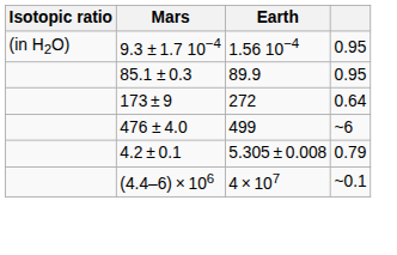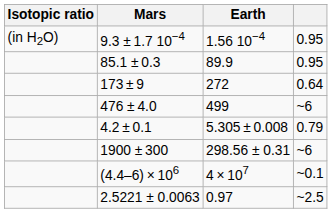 <table class="wikitable floatright">
 <tr>
 <th>Isotopic ratio</th>
 <th>Mars</th>
 <th>Earth</th>
 <th></th>
 </tr>
 <tr>
 <td> (in H<sub>2</sub>O)</td>
 <td>9.3 ± 1.7 10<sup>−4</sup></td>
 <td>1.56 10<sup>−4</sup></td>
 <td>0.95</td>
 </tr>
 <tr>
 <td></td>
 <td>85.1 ± 0.3</td>
 <td>89.9</td>
 <td>0.95</td>
 </tr>
 <tr>
 <td></td>
 <td>173 ± 9</td>
 <td>272</td>
 <td>0.64</td>
 </tr>
 <tr>
 <td></td>
 <td>476 ± 4.0</td>
 <td>499</td>
 <td>~6</td>
 </tr>
 <tr>
 <td></td>
 <td>4.2 ± 0.1</td>
 <td>5.305 ± 0.008</td>
 <td>0.79</td>
 </tr>
 <tr>
 <td></td>
+<td>1900 ± 300</td>
+<td>298.56 ± 0.31</td>
+<td>~6</td>
+</tr>
+<tr>
+<td></td>
 <td>(4.4–6) × 10<sup>6</sup></td>
 <td>4 × 10<sup>7</sup></td>
 <td>~0.1</td>
 </tr>
+<tr>
+<td></td>
+<td>2.5221 ± 0.0063</td>
+<td>0.97</td>
+<td>~2.5</td>
+</tr>
 </table>
